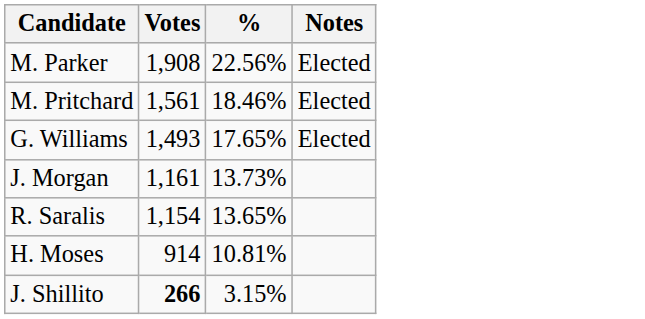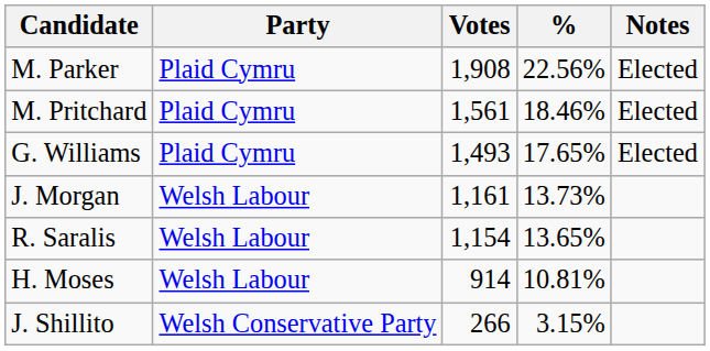 <table class=wikitable style=text-align:right>
 <tr>
 <th>Candidate</th>
+<th>Party</th>
 <th>Votes</th>
 <th>%</th>
 <th>Notes</th>
 </tr>
 <tr>
 <td align=left>M. Parker</td>
+<td align=left><a href='#'>Plaid Cymru</a></td>
 <td>1,908</td>
 <td>22.56%</td>
 <td align=left>Elected</td>
 </tr>
 <tr>
 <td align=left>M. Pritchard</td>
+<td align=left><a href='#'>Plaid Cymru</a></td>
 <td>1,561</td>
 <td>18.46%</td>
 <td align=left>Elected</td>
 </tr>
 <tr>
 <td align=left>G. Williams</td>
+<td align=left><a href='#'>Plaid Cymru</a></td>
 <td>1,493</td>
 <td>17.65%</td>
 <td align=left>Elected</td>
 </tr>
 <tr>
 <td align=left>J. Morgan</td>
+<td align=left><a href='#'>Welsh Labour</a></td>
 <td>1,161</td>
 <td>13.73%</td>
 <td></td>
 </tr>
 <tr>
 <td align=left>R. Saralis</td>
+<td align=left><a href='#'>Welsh Labour</a></td>
 <td>1,154</td>
 <td>13.65%</td>
 <td></td>
 </tr>
 <tr>
 <td align=left>H. Moses</td>
+<td align=left><a href='#'>Welsh Labour</a></td>
 <td>914</td>
 <td>10.81%</td>
 <td></td>
 </tr>
 <tr>
 <td align=left>J. Shillito</td>
-<td><strong>266</strong></td>
+<td align=left><a href='#'>Welsh Conservative Party</a></td>
+<td>266</td>
 <td>3.15%</td>
 <td></td>
 </tr>
 </table>
